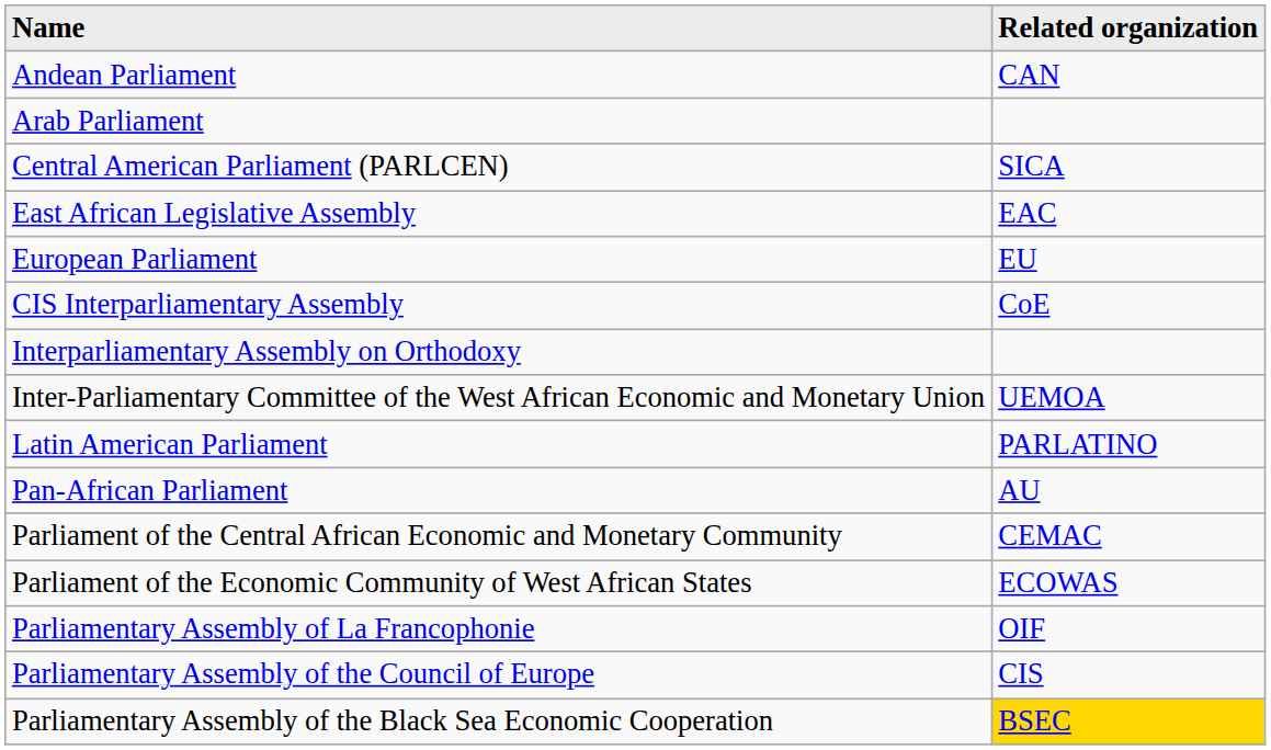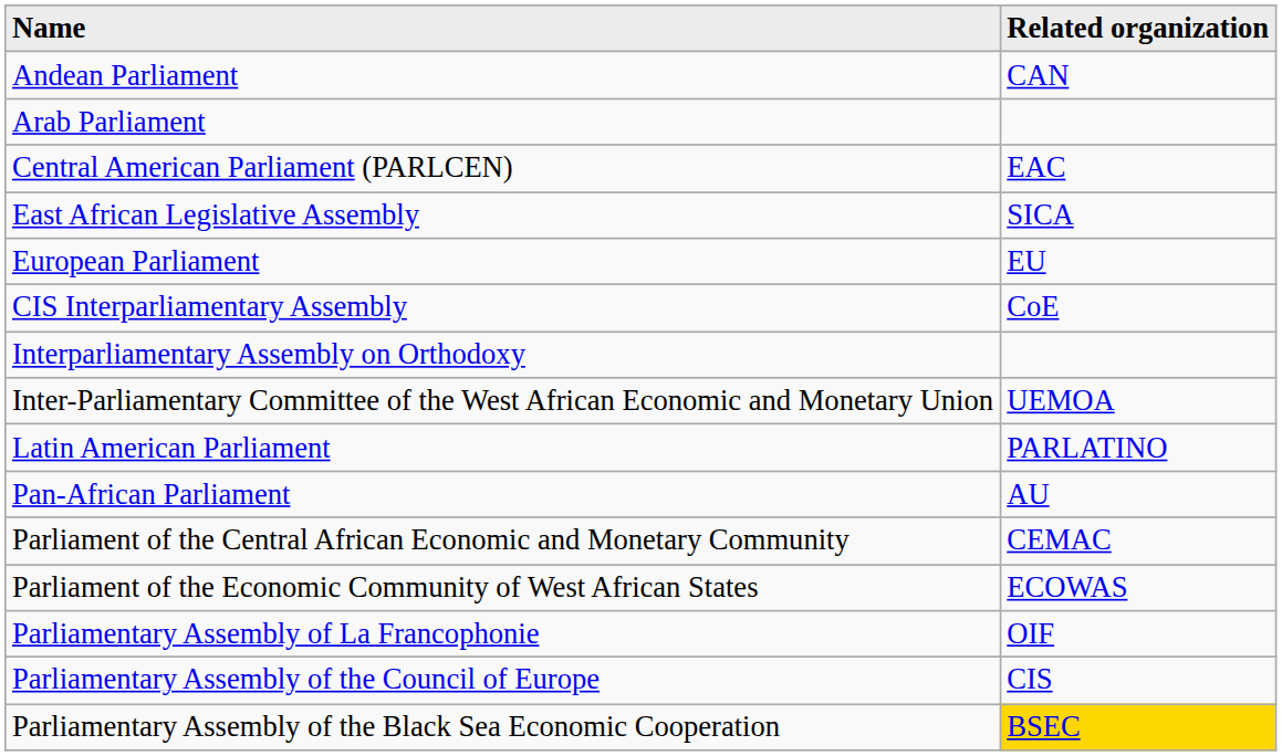 <table class="wikitable">
 <tr style="background:#ececec; vertical-align:top;">
 <td><strong>Name</strong></td>
 <td><strong>Related organization</strong></td>
 </tr>
 <tr>
 <td><a href='#'>Andean Parliament</a></td>
 <td><a href='#'>CAN</a></td>
 </tr>
 <tr>
 <td><a href='#'>Arab Parliament</a></td>
 <td></td>
 </tr>
 <tr>
 <td><a href='#'>Central American Parliament</a> (PARLCEN)</td>
-<td><a href='#'>SICA</a></td>
+<td><a href='#'>EAC</a></td>
 </tr>
 <tr>
 <td><a href='#'>East African Legislative Assembly</a></td>
-<td><a href='#'>EAC</a></td>
+<td><a href='#'>SICA</a></td>
 </tr>
 <tr>
 <td><a href='#'>European Parliament</a></td>
 <td><a href='#'>EU</a></td>
 </tr>
 <tr>
 <td><a href='#'>CIS Interparliamentary Assembly</a></td>
 <td><a href='#'>CoE</a></td>
 </tr>
 <tr>
 <td><a href='#'>Interparliamentary Assembly on Orthodoxy</a></td>
 <td></td>
 </tr>
 <tr>
 <td>Inter-Parliamentary Committee of the West African Economic and Monetary Union</td>
 <td><a href='#'>UEMOA</a></td>
 </tr>
 <tr>
 <td><a href='#'>Latin American Parliament</a></td>
 <td><a href='#'>PARLATINO</a></td>
 </tr>
 <tr>
 <td><a href='#'>Pan-African Parliament</a></td>
 <td><a href='#'>AU</a></td>
 </tr>
 <tr>
 <td>Parliament of the Central African Economic and Monetary Community</td>
 <td><a href='#'>CEMAC</a></td>
 </tr>
 <tr>
 <td>Parliament of the Economic Community of West African States</td>
 <td><a href='#'>ECOWAS</a></td>
 </tr>
 <tr>
 <td><a href='#'>Parliamentary Assembly of La Francophonie</a></td>
 <td><a href='#'>OIF</a></td>
 </tr>
 <tr>
 <td><a href='#'>Parliamentary Assembly of the Council of Europe</a></td>
 <td><a href='#'>CIS</a></td>
 </tr>
 <tr>
 <td>Parliamentary Assembly of the Black Sea Economic Cooperation</td>
 <td style="background: gold;"><a href='#'>BSEC</a></td>
 </tr>
 </table>
